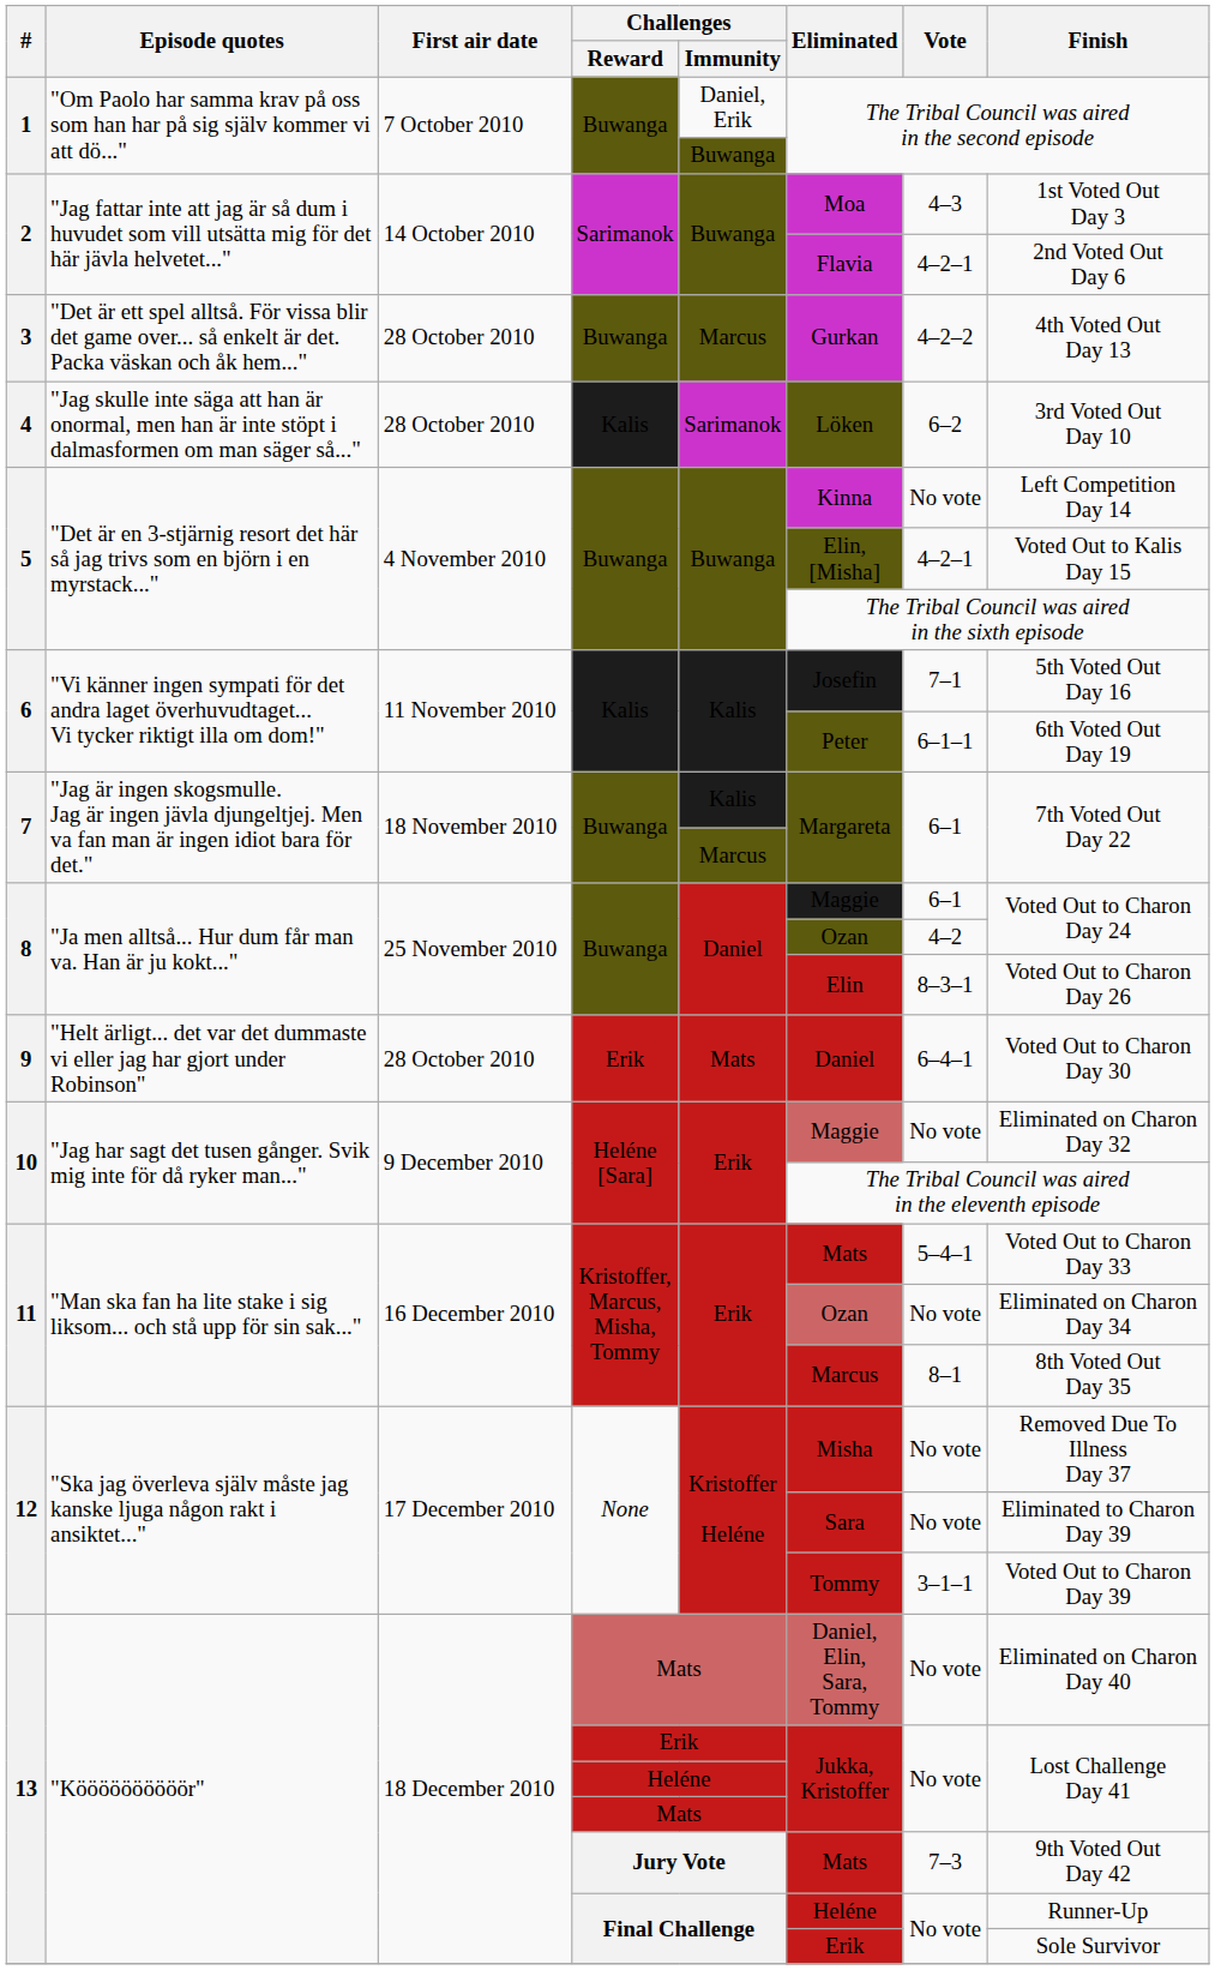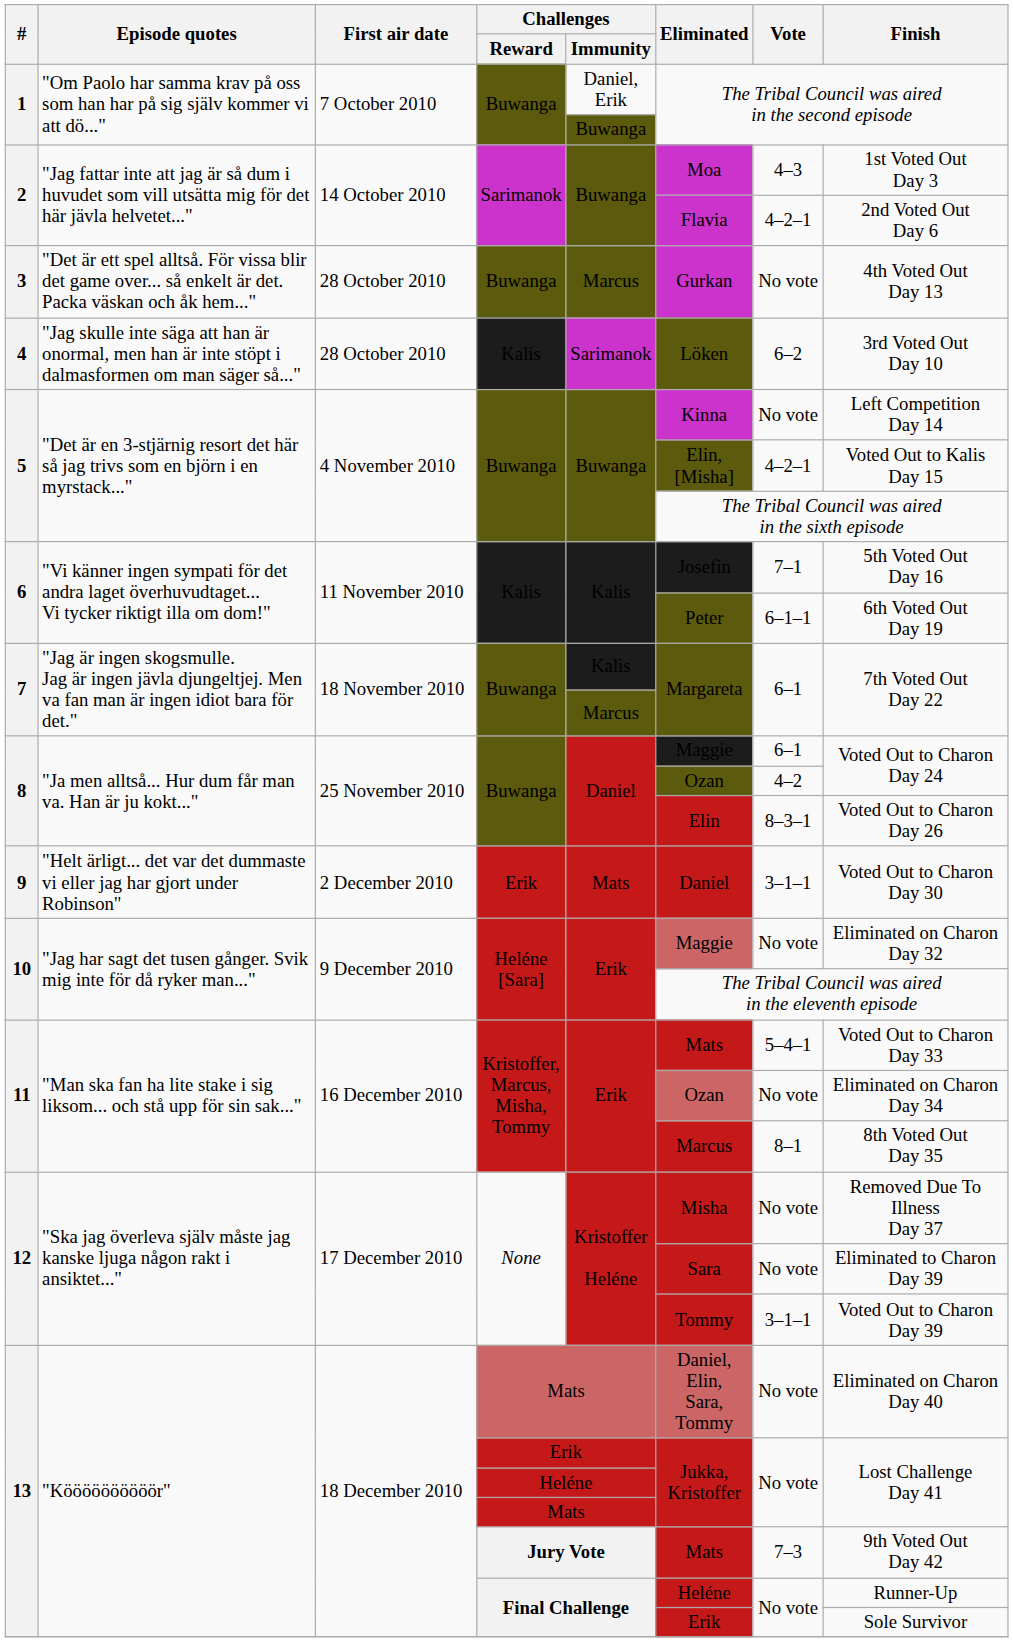 <table class="wikitable" style="margin:auto; text-align:center;">
 <tr>
 <th rowspan=2 width=20>#</th>
 <th rowspan=2 width=230>Episode quotes</th>
 <th rowspan=2 width=130>First air date</th>
 <th colspan=2>Challenges</th>
 <th rowspan=2 width=53>Eliminated</th>
 <th rowspan=2 width=53>Vote</th>
 <th rowspan=2 width=150>Finish</th>
 </tr>
 <tr>
 <th width=65>Reward</th>
 <th width=65>Immunity</th>
 </tr>
 <tr>
 <th rowspan=2>1</th>
 <td rowspan=2 align=left>"Om Paolo har samma krav på oss som han har på sig själv kommer vi att dö..."</td>
 <td rowspan=2 align=left>7 October 2010</td>
 <td rowspan=2 bgcolor=#5C5A0C><span>Buwanga</span></td>
 <td>Daniel,<br>Erik</td>
 <td rowspan=2 colspan=3><em>The Tribal Council was aired<br>in the second episode</em></td>
 </tr>
 <tr>
 <td bgcolor=#5C5A0C><span>Buwanga</span></td>
 </tr>
 <tr>
 <th rowspan=2>2</th>
 <td rowspan=2 align=left>"Jag fattar inte att jag är så dum i huvudet som vill utsätta mig för det här jävla helvetet..."</td>
 <td rowspan=2 align=left>14 October 2010</td>
 <td rowspan=2 bgcolor=#CC33CC><span>Sarimanok</span></td>
 <td rowspan=2 bgcolor=#5C5A0C><span>Buwanga</span></td>
 <td bgcolor=#CC33CC><span>Moa</span></td>
 <td>4–3</td>
 <td>1st Voted Out<br>Day 3</td>
 </tr>
 <tr>
 <td bgcolor=#CC33CC><span>Flavia</span></td>
 <td>4–2–1</td>
 <td>2nd Voted Out<br>Day 6</td>
 </tr>
 <tr>
 <th>3</th>
 <td align=left>"Det är ett spel alltså. För vissa blir det game over... så enkelt är det. Packa väskan och åk hem..."</td>
 <td align=left>28 October 2010</td>
 <td bgcolor=#5C5A0C><span>Buwanga</span></td>
 <td bgcolor=#5C5A0C><span>Marcus</span></td>
 <td bgcolor=#CC33CC><span>Gurkan</span></td>
-<td>4–2–2</td>
+<td>No vote</td>
 <td>4th Voted Out<br>Day 13</td>
 </tr>
 <tr>
 <th>4</th>
 <td align=left>"Jag skulle inte säga att han är onormal, men han är inte stöpt i dalmasformen om man säger så..."</td>
 <td align=left>28 October 2010</td>
 <td bgcolor=#1C1C1C><span>Kalis</span></td>
 <td bgcolor=#CC33CC><span>Sarimanok</span></td>
 <td bgcolor=#5C5A0C><span>Löken</span></td>
 <td>6–2</td>
 <td>3rd Voted Out<br>Day 10</td>
 </tr>
 <tr>
 <th rowspan=3>5</th>
 <td rowspan=3 align=left>"Det är en 3-stjärnig resort det här så jag trivs som en björn i en myrstack..."</td>
 <td rowspan=3 align=left>4 November 2010</td>
 <td rowspan=3 bgcolor=#5C5A0C><span>Buwanga</span></td>
 <td rowspan=3 bgcolor=#5C5A0C><span>Buwanga</span></td>
 <td bgcolor=#CC33CC><span>Kinna</span></td>
 <td>No vote</td>
 <td>Left Competition<br>Day 14</td>
 </tr>
 <tr>
 <td bgcolor=#5C5A0C><span>Elin,<br>[Misha]</span></td>
 <td>4–2–1</td>
 <td>Voted Out to Kalis<br>Day 15</td>
 </tr>
 <tr>
 <td colspan=3><em>The Tribal Council was aired<br>in the sixth episode</em></td>
 </tr>
 <tr>
 <th rowspan=2>6</th>
 <td rowspan=2 align=left>"Vi känner ingen sympati för det andra laget överhuvudtaget...<br>Vi tycker riktigt illa om dom!"</td>
 <td rowspan=2 align=left>11 November 2010</td>
 <td rowspan=2 bgcolor=#1C1C1C><span>Kalis</span></td>
 <td rowspan=2 bgcolor=#1C1C1C><span>Kalis</span></td>
 <td bgcolor=#1C1C1C><span>Josefin</span></td>
 <td>7–1</td>
 <td>5th Voted Out<br>Day 16</td>
 </tr>
 <tr>
 <td bgcolor=#5C5A0C><span>Peter</span></td>
 <td>6–1–1</td>
 <td>6th Voted Out<br>Day 19</td>
 </tr>
 <tr>
 <th rowspan=2>7</th>
 <td rowspan=2 align=left>"Jag är ingen skogsmulle.<br>Jag är ingen jävla djungeltjej. Men va fan man är ingen idiot bara för det."</td>
 <td rowspan=2 align=left>18 November 2010</td>
 <td rowspan=2 bgcolor=#5C5A0C><span>Buwanga</span></td>
 <td bgcolor=#1C1C1C><span>Kalis</span></td>
 <td rowspan=2 bgcolor=#5C5A0C><span>Margareta</span></td>
 <td rowspan=2>6–1</td>
 <td rowspan=2>7th Voted Out<br>Day 22</td>
 </tr>
 <tr>
 <td bgcolor=#5C5A0C><span>Marcus</span></td>
 </tr>
 <tr>
 <th rowspan=3>8</th>
 <td rowspan=3 align=left>"Ja men alltså... Hur dum får man va. Han är ju kokt..."</td>
 <td rowspan=3 align=left>25 November 2010</td>
 <td rowspan=3 bgcolor=#5C5A0C><span>Buwanga</span></td>
 <td rowspan=3 bgcolor=#C51919><span>Daniel</span></td>
 <td bgcolor=#1C1C1C><span>Maggie</span></td>
 <td>6–1</td>
 <td rowspan=2>Voted Out to Charon<br>Day 24</td>
 </tr>
 <tr>
 <td bgcolor=#5C5A0C><span>Ozan</span></td>
 <td>4–2</td>
 </tr>
 <tr>
 <td bgcolor=#C51919><span>Elin</span></td>
 <td>8–3–1</td>
 <td>Voted Out to Charon<br>Day 26</td>
 </tr>
 <tr>
 <th>9</th>
 <td align=left>"Helt ärligt... det var det dummaste vi eller jag har gjort under Robinson"</td>
-<td align=left>28 October 2010</td>
+<td align=left>2 December 2010</td>
 <td bgcolor=#C51919><span>Erik</span></td>
 <td bgcolor=#C51919><span>Mats</span></td>
 <td bgcolor=#C51919><span>Daniel</span></td>
-<td>6–4–1</td>
+<td>3–1–1</td>
 <td>Voted Out to Charon<br>Day 30</td>
 </tr>
 <tr>
 <th rowspan=2>10</th>
 <td rowspan=2 align=left>"Jag har sagt det tusen gånger. Svik mig inte för då ryker man..."</td>
 <td rowspan=2 align=left>9 December 2010</td>
 <td rowspan=2 bgcolor=#C51919><span>Heléne<br>[Sara]</span></td>
 <td rowspan=2 bgcolor=#C51919><span>Erik</span></td>
 <td bgcolor=#CC6666><span>Maggie</span></td>
 <td>No vote</td>
 <td>Eliminated on Charon<br>Day 32</td>
 </tr>
 <tr>
 <td colspan=3><em>The Tribal Council was aired<br>in the eleventh episode</em></td>
 </tr>
 <tr>
 <th rowspan=3>11</th>
 <td rowspan=3 align=left>"Man ska fan ha lite stake i sig liksom... och stå upp för sin sak..."</td>
 <td rowspan=3 align=left>16 December 2010</td>
 <td rowspan=3 bgcolor=#C51919><span>Kristoffer,<br>Marcus,<br>Misha,<br>Tommy</span></td>
 <td rowspan=3 bgcolor=#C51919><span>Erik</span></td>
 <td bgcolor=#C51919><span>Mats</span></td>
 <td>5–4–1</td>
 <td>Voted Out to Charon<br>Day 33</td>
 </tr>
 <tr>
 <td bgcolor=#CC6666><span>Ozan</span></td>
 <td>No vote</td>
 <td>Eliminated on Charon<br>Day 34</td>
 </tr>
 <tr>
 <td bgcolor=#C51919><span>Marcus</span></td>
 <td>8–1</td>
 <td>8th Voted Out<br>Day 35</td>
 </tr>
 <tr>
 <th rowspan=3>12</th>
 <td rowspan=3 align=left>"Ska jag överleva själv måste jag kanske ljuga någon rakt i ansiktet..."</td>
 <td rowspan=3 align=left>17 December 2010</td>
 <td rowspan=3><em>None</em></td>
 <td rowspan=3 bgcolor=#C51919><span>Kristoffer</span><br><br>Heléne</td>
 <td bgcolor=#C51919><span>Misha</span></td>
 <td>No vote</td>
 <td>Removed Due To Illness<br>Day 37</td>
 </tr>
 <tr>
 <td bgcolor=#C51919><span>Sara</span></td>
 <td>No vote</td>
 <td>Eliminated to Charon<br>Day 39</td>
 </tr>
 <tr>
 <td bgcolor=#C51919><span>Tommy</span></td>
 <td>3–1–1</td>
 <td>Voted Out to Charon<br>Day 39</td>
 </tr>
 <tr>
 <th rowspan=7>13</th>
 <td rowspan=7 align=left>"Köööööööööör"</td>
 <td rowspan=7 align=left>18 December 2010</td>
 <td colspan=2 bgcolor=#CC6666><span>Mats</span></td>
 <td bgcolor=#CC6666><span>Daniel,<br>Elin,<br>Sara,<br>Tommy</span></td>
 <td>No vote</td>
 <td>Eliminated on Charon<br>Day 40</td>
 </tr>
 <tr>
 <td colspan=2 bgcolor=#C51919><span>Erik</span></td>
 <td rowspan=3 bgcolor=#C51919><span>Jukka,<br>Kristoffer</span></td>
 <td rowspan=3>No vote</td>
 <td rowspan=3>Lost Challenge<br>Day 41</td>
 </tr>
 <tr>
 <td colspan=2 bgcolor=#C51919><span>Heléne</span></td>
 </tr>
 <tr>
 <td colspan=2 bgcolor=#C51919><span>Mats</span></td>
 </tr>
 <tr>
 <th colspan=2>Jury Vote</th>
 <td bgcolor=#C51919><span>Mats</span></td>
 <td>7–3</td>
 <td>9th Voted Out<br>Day 42</td>
 </tr>
 <tr>
 <th colspan=2 rowspan=2>Final Challenge</th>
 <td bgcolor=#C51919><span>Heléne</span></td>
 <td rowspan=2>No vote</td>
 <td>Runner-Up</td>
 </tr>
 <tr>
 <td bgcolor=#C51919><span>Erik</span></td>
 <td>Sole Survivor</td>
 </tr>
 <tr>
 </tr>
 </table>
